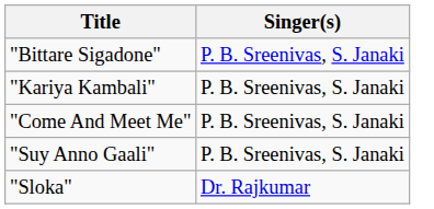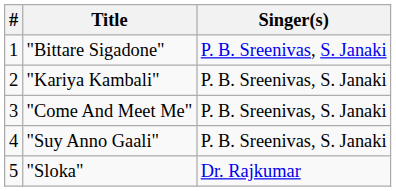 <table class="wikitable" style="font-size:95%;">
 <tr>
+<th>#</th>
 <th>Title</th>
 <th>Singer(s)</th>
 </tr>
 <tr>
+<td>1</td>
 <td>"Bittare Sigadone"</td>
 <td><a href='#'>P. B. Sreenivas</a>, <a href='#'>S. Janaki</a></td>
 </tr>
 <tr>
+<td>2</td>
 <td>"Kariya Kambali"</td>
 <td>P. B. Sreenivas, S. Janaki</td>
 </tr>
 <tr>
+<td>3</td>
 <td>"Come And Meet Me"</td>
 <td>P. B. Sreenivas, S. Janaki</td>
 </tr>
 <tr>
+<td>4</td>
 <td>"Suy Anno Gaali"</td>
 <td>P. B. Sreenivas, S. Janaki</td>
 </tr>
 <tr>
+<td>5</td>
 <td>"Sloka"</td>
 <td><a href='#'>Dr. Rajkumar</a></td>
 </tr>
 </table>
